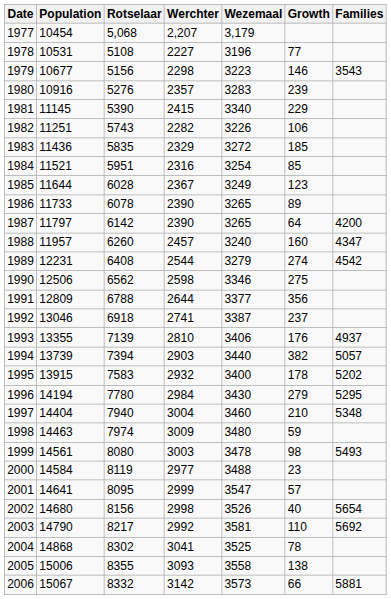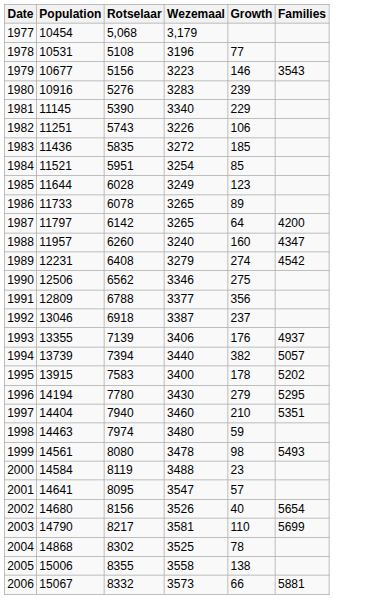 <table class="wikitable">
 <tr>
 <th>Date</th>
 <th>Population</th>
 <th>Rotselaar</th>
-<th>Werchter</th>
 <th>Wezemaal</th>
 <th>Growth</th>
 <th>Families</th>
 </tr>
 <tr>
 <td>1977</td>
 <td>10454</td>
 <td>5,068</td>
-<td>2,207</td>
 <td>3,179</td>
 <td></td>
 <td></td>
 </tr>
 <tr>
 <td>1978</td>
 <td>10531</td>
 <td>5108</td>
-<td>2227</td>
 <td>3196</td>
 <td>77</td>
 <td></td>
 </tr>
 <tr>
 <td>1979</td>
 <td>10677</td>
 <td>5156</td>
-<td>2298</td>
 <td>3223</td>
 <td>146</td>
 <td>3543</td>
 </tr>
 <tr>
 <td>1980</td>
 <td>10916</td>
 <td>5276</td>
-<td>2357</td>
 <td>3283</td>
 <td>239</td>
 <td></td>
 </tr>
 <tr>
 <td>1981</td>
 <td>11145</td>
 <td>5390</td>
-<td>2415</td>
 <td>3340</td>
 <td>229</td>
 <td></td>
 </tr>
 <tr>
 <td>1982</td>
 <td>11251</td>
 <td>5743</td>
-<td>2282</td>
 <td>3226</td>
 <td>106</td>
 <td></td>
 </tr>
 <tr>
 <td>1983</td>
 <td>11436</td>
 <td>5835</td>
-<td>2329</td>
 <td>3272</td>
 <td>185</td>
 <td></td>
 </tr>
 <tr>
 <td>1984</td>
 <td>11521</td>
 <td>5951</td>
-<td>2316</td>
 <td>3254</td>
 <td>85</td>
 <td></td>
 </tr>
 <tr>
 <td>1985</td>
 <td>11644</td>
 <td>6028</td>
-<td>2367</td>
 <td>3249</td>
 <td>123</td>
 <td></td>
 </tr>
 <tr>
 <td>1986</td>
 <td>11733</td>
 <td>6078</td>
-<td>2390</td>
 <td>3265</td>
 <td>89</td>
 <td></td>
 </tr>
 <tr>
 <td>1987</td>
 <td>11797</td>
 <td>6142</td>
-<td>2390</td>
 <td>3265</td>
 <td>64</td>
 <td>4200</td>
 </tr>
 <tr>
 <td>1988</td>
 <td>11957</td>
 <td>6260</td>
-<td>2457</td>
 <td>3240</td>
 <td>160</td>
 <td>4347</td>
 </tr>
 <tr>
 <td>1989</td>
 <td>12231</td>
 <td>6408</td>
-<td>2544</td>
 <td>3279</td>
 <td>274</td>
 <td>4542</td>
 </tr>
 <tr>
 <td>1990</td>
 <td>12506</td>
 <td>6562</td>
-<td>2598</td>
 <td>3346</td>
 <td>275</td>
 <td></td>
 </tr>
 <tr>
 <td>1991</td>
 <td>12809</td>
 <td>6788</td>
-<td>2644</td>
 <td>3377</td>
 <td>356</td>
 <td></td>
 </tr>
 <tr>
 <td>1992</td>
 <td>13046</td>
 <td>6918</td>
-<td>2741</td>
 <td>3387</td>
 <td>237</td>
 <td></td>
 </tr>
 <tr>
 <td>1993</td>
 <td>13355</td>
 <td>7139</td>
-<td>2810</td>
 <td>3406</td>
 <td>176</td>
 <td>4937</td>
 </tr>
 <tr>
 <td>1994</td>
 <td>13739</td>
 <td>7394</td>
-<td>2903</td>
 <td>3440</td>
 <td>382</td>
 <td>5057</td>
 </tr>
 <tr>
 <td>1995</td>
 <td>13915</td>
 <td>7583</td>
-<td>2932</td>
 <td>3400</td>
 <td>178</td>
 <td>5202</td>
 </tr>
 <tr>
 <td>1996</td>
 <td>14194</td>
 <td>7780</td>
-<td>2984</td>
 <td>3430</td>
 <td>279</td>
 <td>5295</td>
 </tr>
 <tr>
 <td>1997</td>
 <td>14404</td>
 <td>7940</td>
-<td>3004</td>
 <td>3460</td>
 <td>210</td>
-<td>5348</td>
+<td>5351</td>
 </tr>
 <tr>
 <td>1998</td>
 <td>14463</td>
 <td>7974</td>
-<td>3009</td>
 <td>3480</td>
 <td>59</td>
 <td></td>
 </tr>
 <tr>
 <td>1999</td>
 <td>14561</td>
 <td>8080</td>
-<td>3003</td>
 <td>3478</td>
 <td>98</td>
 <td>5493</td>
 </tr>
 <tr>
 <td>2000</td>
 <td>14584</td>
 <td>8119</td>
-<td>2977</td>
 <td>3488</td>
 <td>23</td>
 <td></td>
 </tr>
 <tr>
 <td>2001</td>
 <td>14641</td>
 <td>8095</td>
-<td>2999</td>
 <td>3547</td>
 <td>57</td>
 <td></td>
 </tr>
 <tr>
 <td>2002</td>
 <td>14680</td>
 <td>8156</td>
-<td>2998</td>
 <td>3526</td>
 <td>40</td>
 <td>5654</td>
 </tr>
 <tr>
 <td>2003</td>
 <td>14790</td>
 <td>8217</td>
-<td>2992</td>
 <td>3581</td>
 <td>110</td>
-<td>5692</td>
+<td>5699</td>
 </tr>
 <tr>
 <td>2004</td>
 <td>14868</td>
 <td>8302</td>
-<td>3041</td>
 <td>3525</td>
 <td>78</td>
 <td></td>
 </tr>
 <tr>
 <td>2005</td>
 <td>15006</td>
 <td>8355</td>
-<td>3093</td>
 <td>3558</td>
 <td>138</td>
 <td></td>
 </tr>
 <tr>
 <td>2006</td>
 <td>15067</td>
 <td>8332</td>
-<td>3142</td>
 <td>3573</td>
 <td>66</td>
 <td>5881</td>
 </tr>
 </table>
